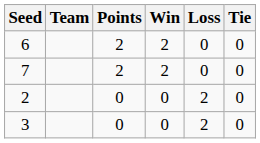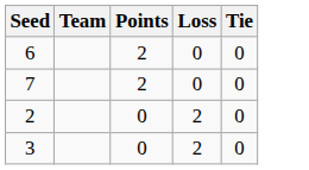 <table class=wikitable style=text-align:center>
 <tr>
 <th>Seed</th>
 <th>Team</th>
 <th>Points</th>
-<th>Win</th>
 <th>Loss</th>
 <th>Tie</th>
 </tr>
 <tr>
 <td>6</td>
 <td align=left></td>
-<td>2</td>
 <td>2</td>
 <td>0</td>
 <td>0</td>
 </tr>
 <tr>
 <td>7</td>
 <td align=left></td>
 <td>2</td>
-<td>2</td>
 <td>0</td>
 <td>0</td>
 </tr>
 <tr>
 <td>2</td>
 <td align=left></td>
-<td>0</td>
 <td>0</td>
 <td>2</td>
 <td>0</td>
 </tr>
 <tr>
 <td>3</td>
 <td align=left></td>
 <td>0</td>
-<td>0</td>
 <td>2</td>
 <td>0</td>
 </tr>
 </table>
